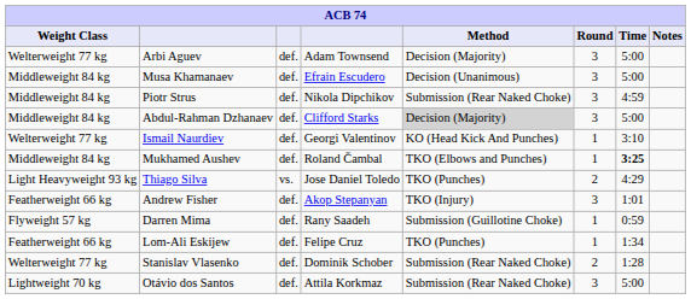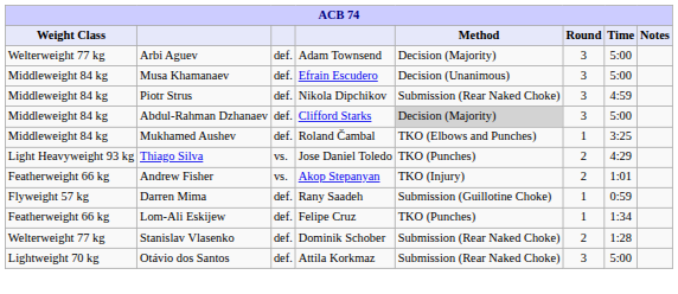 <table class="wikitable" style="font-size: 80%;">
 <tr>
 <th colspan="8" style="background-color: #ccf; color: #000080; text-align: center;"><strong>ACB 74</strong></th>
 </tr>
 <tr>
 <th colspan="1" style="background-color: #E6E8FA; color: #000000; text-align: center;">Weight Class</th>
 <th colspan="1" style="background-color: #E6E8FA; color: #000000; text-align: center;"></th>
 <th colspan="1" style="background-color: #E6E8FA; color: #000000; text-align: center;"></th>
 <th colspan="1" style="background-color: #E6E8FA; color: #000000; text-align: center;"></th>
 <th colspan="1" style="background-color: #E6E8FA; color: #000000; text-align: center;">Method</th>
 <th colspan="1" style="background-color: #E6E8FA; color: #000000; text-align: center;">Round</th>
 <th colspan="1" style="background-color: #E6E8FA; color: #000000; text-align: center;">Time</th>
 <th colspan="1" style="background-color: #E6E8FA; color: #000000; text-align: center;">Notes</th>
 </tr>
 <tr>
 <td>Welterweight 77 kg</td>
 <td> Arbi Aguev</td>
 <td>def.</td>
 <td> Adam Townsend</td>
 <td>Decision (Majority)</td>
 <td align=center>3</td>
 <td align=center>5:00</td>
 <td></td>
 </tr>
 <tr>
 <td>Middleweight 84 kg</td>
 <td> Musa Khamanaev</td>
 <td>def.</td>
 <td> <a href='#'>Efrain Escudero</a></td>
 <td>Decision (Unanimous)</td>
 <td align=center>3</td>
 <td align=center>5:00</td>
 <td></td>
 </tr>
 <tr>
 <td>Middleweight 84 kg</td>
 <td> Piotr Strus</td>
 <td>def.</td>
 <td> Nikola Dipchikov</td>
 <td>Submission (Rear Naked Choke)</td>
 <td align=center>3</td>
 <td align=center>4:59</td>
 <td></td>
 </tr>
 <tr>
 <td>Middleweight 84 kg</td>
 <td> Abdul-Rahman Dzhanaev</td>
 <td>def.</td>
 <td> <a href='#'>Clifford Starks</a></td>
 <td style="background: lightgrey;">Decision (Majority)</td>
 <td align=center>3</td>
 <td align=center>5:00</td>
 <td></td>
 </tr>
 <tr>
-<td>Welterweight 77 kg</td>
-<td> <a href='#'>Ismail Naurdiev</a></td>
-<td>def.</td>
-<td> Georgi Valentinov</td>
-<td>KO (Head Kick And Punches)</td>
-<td align=center>1</td>
-<td align=center>3:10</td>
-<td></td>
-</tr>
-<tr>
 <td>Middleweight 84 kg</td>
 <td> Mukhamed Aushev</td>
 <td>def.</td>
 <td> Roland Čambal</td>
 <td>TKO (Elbows and Punches)</td>
 <td align=center>1</td>
-<td align=center><strong>3:25</strong></td>
+<td align=center>3:25</td>
 <td></td>
 </tr>
 <tr>
 <td>Light Heavyweight 93 kg</td>
 <td> <a href='#'>Thiago Silva</a></td>
 <td>vs.</td>
 <td> Jose Daniel Toledo</td>
 <td>TKO (Punches)</td>
 <td align=center>2</td>
 <td align=center>4:29</td>
 <td></td>
 </tr>
 <tr>
 <td>Featherweight 66 kg</td>
 <td> Andrew Fisher</td>
-<td>def.</td>
+<td>vs.</td>
 <td> <a href='#'>Akop Stepanyan</a></td>
 <td>TKO (Injury)</td>
-<td align=center>3</td>
+<td align=center>2</td>
 <td align=center>1:01</td>
 <td></td>
 </tr>
 <tr>
 <td>Flyweight 57 kg</td>
 <td> Darren Mima</td>
 <td>def.</td>
 <td> Rany Saadeh</td>
 <td>Submission (Guillotine Choke)</td>
 <td align=center>1</td>
 <td align=center>0:59</td>
 <td></td>
 </tr>
 <tr>
 <td>Featherweight 66 kg</td>
 <td> Lom-Ali Eskijew</td>
 <td>def.</td>
 <td> Felipe Cruz</td>
 <td>TKO (Punches)</td>
 <td align=center>1</td>
 <td align=center>1:34</td>
 <td></td>
 </tr>
 <tr>
 <td>Welterweight 77 kg</td>
 <td> Stanislav Vlasenko</td>
 <td>def.</td>
 <td> Dominik Schober</td>
 <td>Submission (Rear Naked Choke)</td>
 <td align=center>2</td>
 <td align=center>1:28</td>
 <td></td>
 </tr>
 <tr>
 <td>Lightweight 70 kg</td>
 <td> Otávio dos Santos</td>
 <td>def.</td>
 <td> Attila Korkmaz</td>
 <td>Submission (Rear Naked Choke)</td>
 <td align=center>3</td>
 <td align=center>5:00</td>
 <td></td>
 </tr>
 </table>
